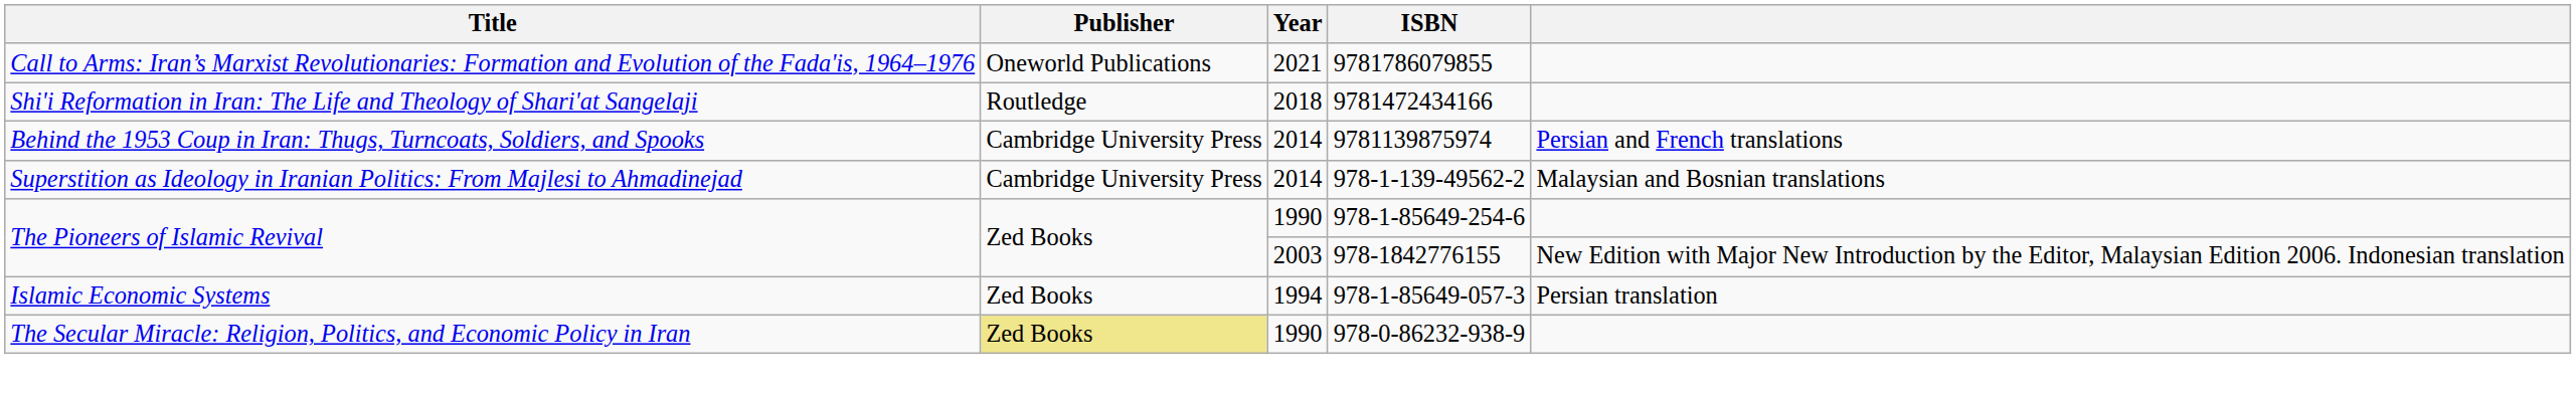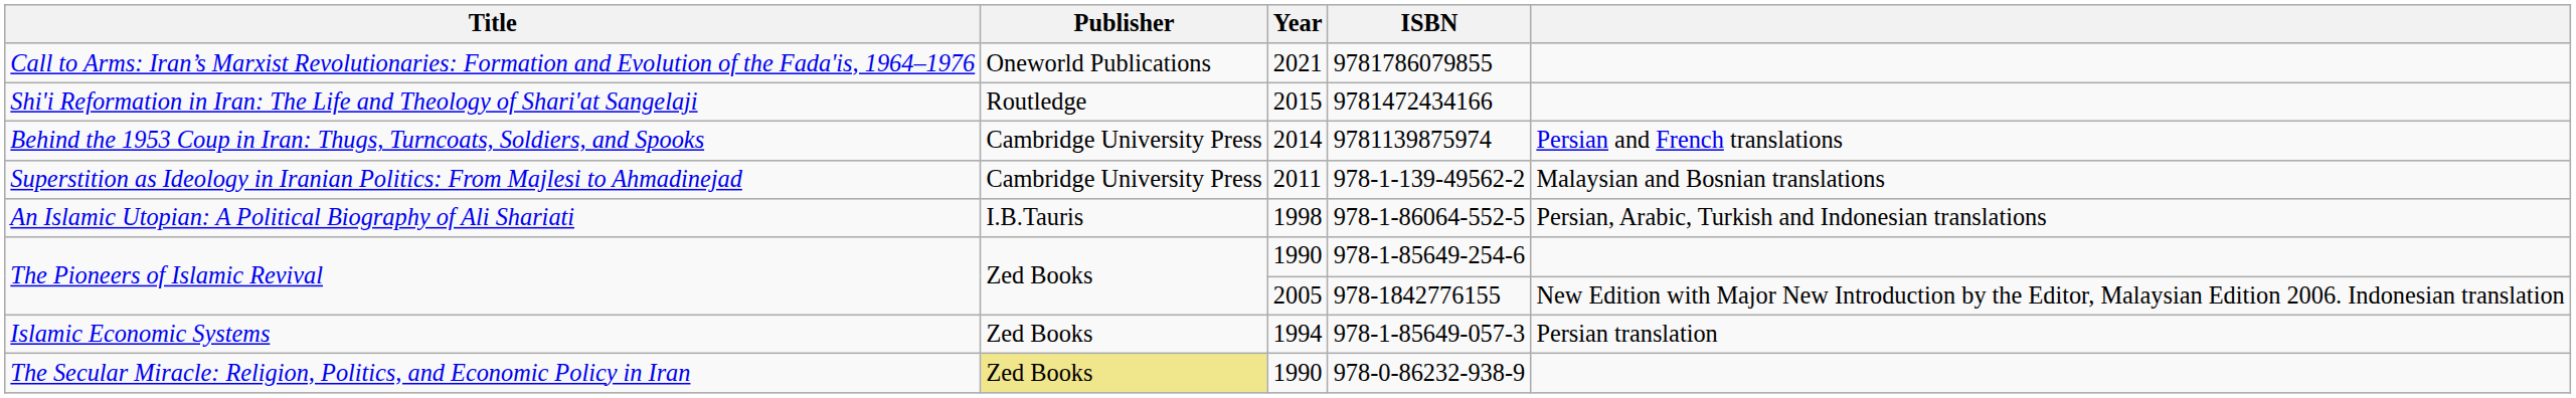 <table class="wikitable">
 <tr>
 <th>Title</th>
 <th>Publisher</th>
 <th>Year</th>
 <th>ISBN</th>
 <th></th>
 </tr>
 <tr>
 <td><em><a href='#'>Call to Arms: Iran’s Marxist Revolutionaries: Formation and Evolution of the Fada'is, 1964–1976</a></em></td>
 <td>Oneworld Publications</td>
 <td>2021</td>
 <td>9781786079855</td>
 <td></td>
 </tr>
 <tr>
 <td><em><a href='#'>Shi'i Reformation in Iran: The Life and Theology of Shari'at Sangelaji</a></em></td>
 <td>Routledge</td>
-<td>2018</td>
+<td>2015</td>
 <td>9781472434166</td>
 <td></td>
 </tr>
 <tr>
 <td><em><a href='#'>Behind the 1953 Coup in Iran: Thugs, Turncoats, Soldiers, and Spooks</a></em></td>
 <td>Cambridge University Press</td>
 <td>2014</td>
 <td>9781139875974</td>
 <td><a href='#'>Persian</a> and <a href='#'>French</a> translations</td>
 </tr>
 <tr>
 <td><em><a href='#'>Superstition as Ideology in Iranian Politics: From Majlesi to Ahmadinejad</a></em></td>
 <td>Cambridge University Press</td>
-<td>2014</td>
+<td>2011</td>
 <td>978-1-139-49562-2</td>
 <td>Malaysian and Bosnian translations</td>
+</tr>
+<tr>
+<td><em><a href='#'>An Islamic Utopian: A Political Biography of Ali Shariati</a></em></td>
+<td>I.B.Tauris</td>
+<td>1998</td>
+<td>978-1-86064-552-5</td>
+<td>Persian, Arabic, Turkish and Indonesian translations</td>
 </tr>
 <tr>
 <td rowspan="2"><em><a href='#'>The Pioneers of Islamic Revival</a></em></td>
 <td rowspan="2">Zed Books</td>
 <td>1990</td>
 <td>978-1-85649-254-6</td>
 <td></td>
 </tr>
 <tr>
-<td>2003</td>
+<td>2005</td>
 <td>978-1842776155</td>
 <td>New Edition with Major New Introduction by the Editor, Malaysian Edition 2006. Indonesian translation</td>
 </tr>
 <tr>
 <td><em><a href='#'>Islamic Economic Systems</a></em></td>
 <td>Zed Books</td>
 <td>1994</td>
 <td>978-1-85649-057-3</td>
 <td>Persian translation</td>
 </tr>
 <tr>
 <td><em><a href='#'>The Secular Miracle: Religion, Politics, and Economic Policy in Iran</a></em></td>
 <td style="background: khaki;">Zed Books</td>
 <td>1990</td>
 <td>978-0-86232-938-9</td>
 <td></td>
 </tr>
 </table>
